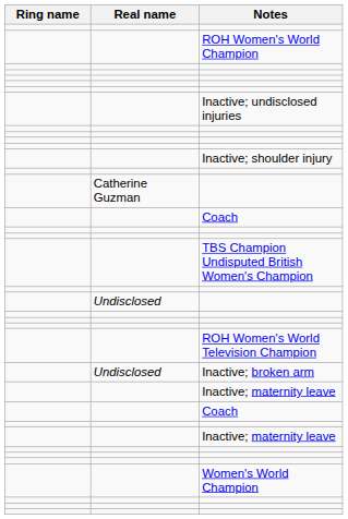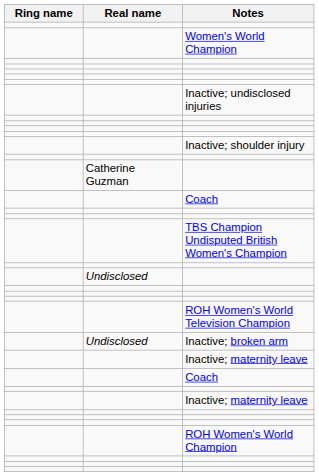 <table class="wikitable sortable" style="width:70%;">
 <tr>
 <th style="width:15%;">Ring name</th>
 <th style="width:15%;">Real name</th>
 <th style="width:25%;">Notes</th>
 </tr>
 <tr>
 <td></td>
 <td></td>
 <td></td>
 </tr>
 <tr>
 <td></td>
 <td></td>
-<td><a href='#'>ROH Women's World Champion</a></td>
+<td><a href='#'>Women's World Champion</a></td>
 </tr>
 <tr>
 <td></td>
 <td></td>
 <td></td>
 </tr>
 <tr>
 <td></td>
 <td></td>
 <td></td>
 </tr>
 <tr>
 <td></td>
 <td></td>
 <td></td>
 </tr>
 <tr>
 <td></td>
 <td></td>
 <td></td>
 </tr>
 <tr>
 <td></td>
 <td></td>
 <td></td>
 </tr>
 <tr>
 <td></td>
 <td></td>
 <td>Inactive; undisclosed injuries</td>
 </tr>
 <tr>
 <td></td>
 <td></td>
 <td></td>
 </tr>
 <tr>
 <td></td>
 <td></td>
 <td></td>
 </tr>
 <tr>
 <td></td>
 <td></td>
 <td></td>
 </tr>
 <tr>
 <td></td>
 <td></td>
 <td></td>
 </tr>
 <tr>
 <td></td>
 <td></td>
 <td>Inactive; shoulder injury</td>
 </tr>
 <tr>
 <td></td>
 <td></td>
 <td></td>
 </tr>
 <tr>
 <td></td>
 <td>Catherine Guzman</td>
 <td></td>
 </tr>
 <tr>
 <td></td>
 <td></td>
 <td><a href='#'>Coach</a></td>
 </tr>
 <tr>
 <td></td>
 <td></td>
 <td></td>
 </tr>
 <tr>
 <td></td>
 <td></td>
 <td></td>
 </tr>
 <tr>
 <td></td>
 <td></td>
 <td><a href='#'>TBS Champion</a><br><a href='#'>Undisputed British Women's Champion</a></td>
 </tr>
 <tr>
 <td></td>
 <td></td>
 <td></td>
 </tr>
 <tr>
 <td></td>
 <td><em>Undisclosed</em></td>
 <td></td>
 </tr>
 <tr>
 <td></td>
 <td></td>
 <td></td>
 </tr>
 <tr>
 <td></td>
 <td></td>
 <td></td>
 </tr>
 <tr>
 <td></td>
 <td></td>
 <td></td>
 </tr>
 <tr>
 <td></td>
 <td></td>
 <td><a href='#'>ROH Women's World Television Champion</a></td>
 </tr>
 <tr>
 <td></td>
 <td><em>Undisclosed</em></td>
 <td>Inactive; <a href='#'>broken arm</a></td>
 </tr>
 <tr>
 <td></td>
 <td></td>
 <td>Inactive; <a href='#'>maternity leave</a></td>
 </tr>
 <tr>
 <td></td>
 <td></td>
 <td><a href='#'>Coach</a></td>
 </tr>
 <tr>
 <td></td>
 <td></td>
 </tr>
 <tr>
 <td></td>
 <td></td>
 <td>Inactive; <a href='#'>maternity leave</a></td>
 </tr>
 <tr>
 <td></td>
 <td></td>
 <td></td>
 </tr>
 <tr>
 <td></td>
 <td></td>
 <td></td>
 </tr>
 <tr>
 <td></td>
 <td></td>
 <td></td>
 </tr>
 <tr>
 <td></td>
 <td></td>
-<td><a href='#'>Women's World Champion</a></td>
+<td><a href='#'>ROH Women's World Champion</a></td>
 </tr>
 <tr>
 <td></td>
 <td></td>
 <td></td>
 </tr>
 <tr>
 <td></td>
 <td></td>
 <td></td>
 </tr>
 <tr>
 <td></td>
 <td></td>
 <td></td>
 </tr>
 </table>
